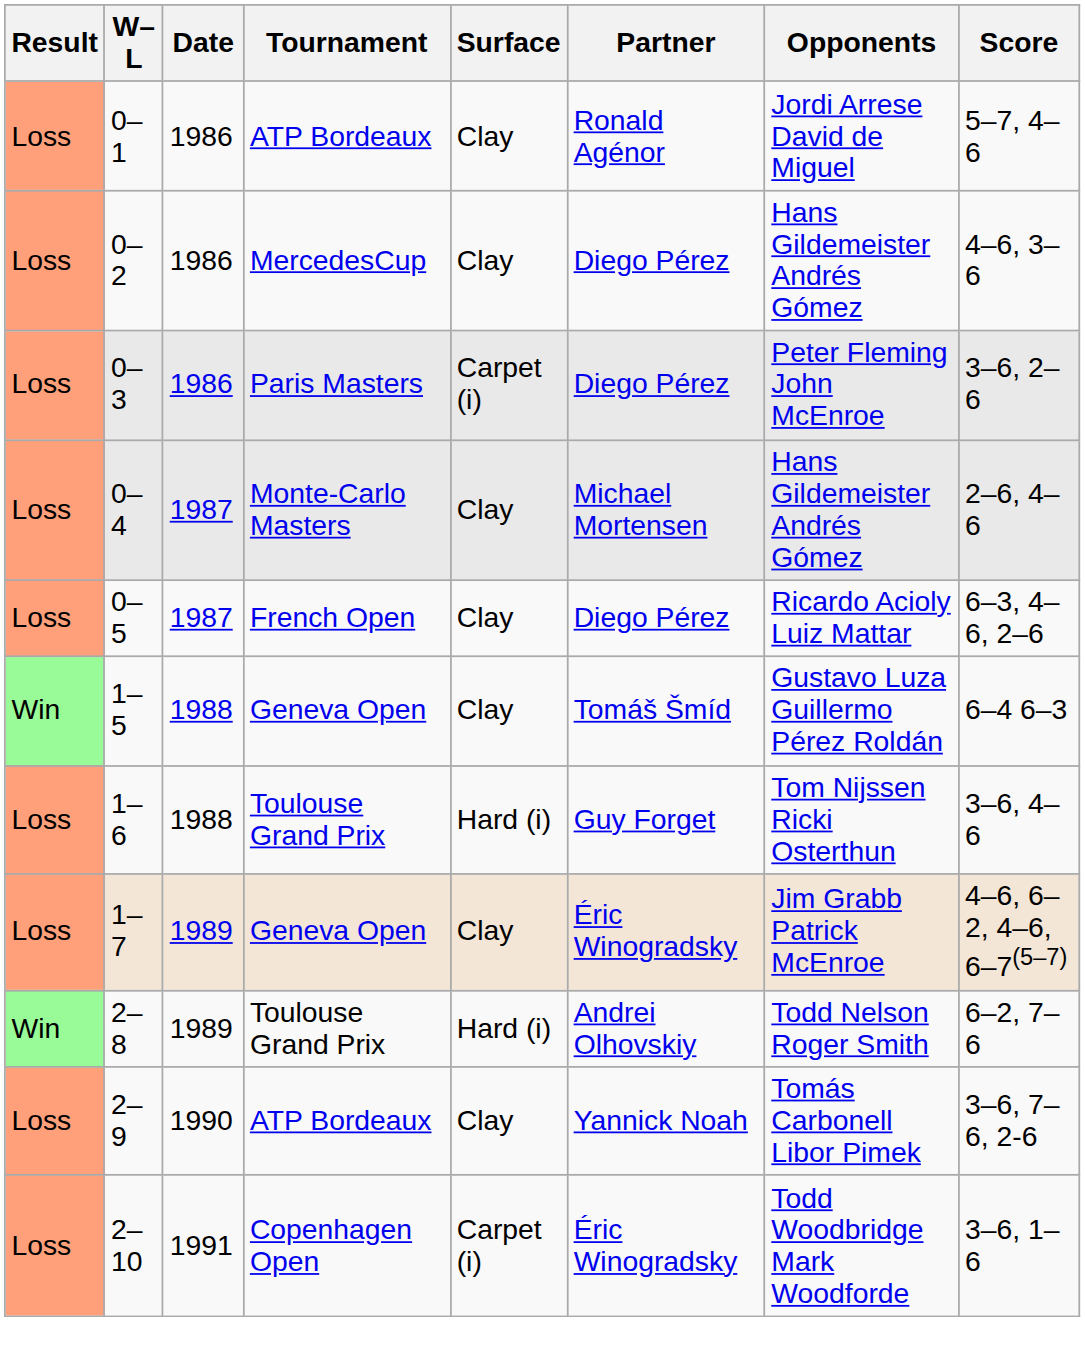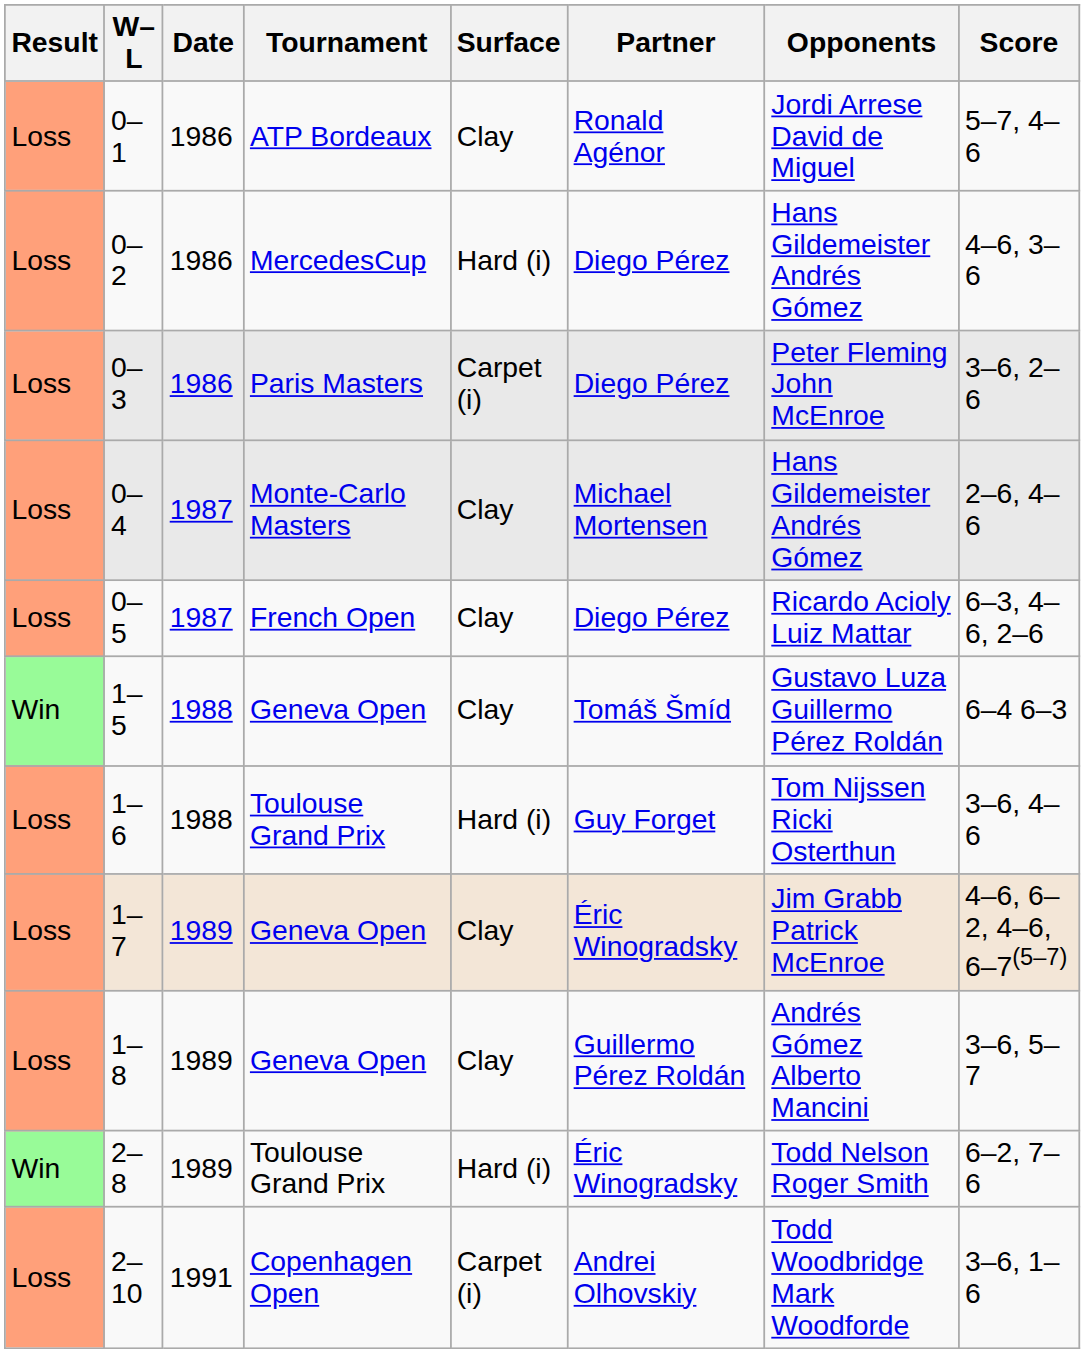 <table class="sortable wikitable">
 <tr style="background:#eeeeee;">
 <th style="width:45px">Result</th>
 <th style="width:35px" class="unsortable">W–L</th>
 <th style="width:50px">Date</th>
 <th style="width:160px">Tournament</th>
 <th style="width:50px">Surface</th>
 <th style="width:165px">Partner</th>
 <th style="width:165px">Opponents</th>
 <th style="width:145px" class="unsortable">Score</th>
 </tr>
 <tr>
 <td style="background:#ffa07a;">Loss</td>
 <td>0–1</td>
 <td>1986</td>
 <td><a href='#'>ATP Bordeaux</a></td>
 <td>Clay</td>
 <td> <a href='#'>Ronald Agénor</a></td>
 <td> <a href='#'>Jordi Arrese</a> <br>  <a href='#'>David de Miguel</a></td>
 <td>5–7, 4–6</td>
 </tr>
 <tr>
 <td style="background:#ffa07a;">Loss</td>
 <td>0–2</td>
 <td>1986</td>
 <td><a href='#'>MercedesCup</a></td>
-<td>Clay</td>
+<td>Hard (i)</td>
 <td> <a href='#'>Diego Pérez</a></td>
 <td> <a href='#'>Hans Gildemeister</a> <br>  <a href='#'>Andrés Gómez</a></td>
 <td>4–6, 3–6</td>
 </tr>
 <tr style="background:#e9e9e9;">
 <td style="background:#ffa07a;">Loss</td>
 <td>0–3</td>
 <td><a href='#'>1986</a></td>
 <td><a href='#'>Paris Masters</a></td>
 <td>Carpet (i)</td>
 <td> <a href='#'>Diego Pérez</a></td>
 <td> <a href='#'>Peter Fleming</a> <br>  <a href='#'>John McEnroe</a></td>
 <td>3–6, 2–6</td>
 </tr>
 <tr style="background:#e9e9e9;">
 <td style="background:#ffa07a;">Loss</td>
 <td>0–4</td>
 <td><a href='#'>1987</a></td>
 <td><a href='#'>Monte-Carlo Masters</a></td>
 <td>Clay</td>
 <td> <a href='#'>Michael Mortensen</a></td>
 <td> <a href='#'>Hans Gildemeister</a> <br>  <a href='#'>Andrés Gómez</a></td>
 <td>2–6, 4–6</td>
 </tr>
 <tr>
 <td style="background:#ffa07a;">Loss</td>
 <td>0–5</td>
 <td><a href='#'>1987</a></td>
 <td><a href='#'>French Open</a></td>
 <td>Clay</td>
 <td> <a href='#'>Diego Pérez</a></td>
 <td> <a href='#'>Ricardo Acioly</a> <br>  <a href='#'>Luiz Mattar</a></td>
 <td>6–3, 4–6, 2–6</td>
 </tr>
 <tr>
 <td style="background:#98fb98;">Win</td>
 <td>1–5</td>
 <td><a href='#'>1988</a></td>
 <td><a href='#'>Geneva Open</a></td>
 <td>Clay</td>
 <td> <a href='#'>Tomáš Šmíd</a></td>
 <td> <a href='#'>Gustavo Luza</a> <br>  <a href='#'>Guillermo Pérez Roldán</a></td>
 <td>6–4 6–3</td>
 </tr>
 <tr>
 <td style="background:#ffa07a;">Loss</td>
 <td>1–6</td>
 <td>1988</td>
 <td><a href='#'>Toulouse Grand Prix</a></td>
 <td>Hard (i)</td>
 <td> <a href='#'>Guy Forget</a></td>
 <td> <a href='#'>Tom Nijssen</a> <br>  <a href='#'>Ricki Osterthun</a></td>
 <td>3–6, 4–6</td>
 </tr>
 <tr style="background:#f3e6d7;">
 <td style="background:#ffa07a;">Loss</td>
 <td>1–7</td>
 <td><a href='#'>1989</a></td>
 <td><a href='#'>Geneva Open</a></td>
 <td>Clay</td>
 <td> <a href='#'>Éric Winogradsky</a></td>
 <td> <a href='#'>Jim Grabb</a> <br>  <a href='#'>Patrick McEnroe</a></td>
 <td>4–6, 6–2, 4–6, 6–7<sup>(5–7)</sup></td>
 </tr>
 <tr>
+<td style="background:#ffa07a;">Loss</td>
+<td>1–8</td>
+<td>1989</td>
+<td><a href='#'>Geneva Open</a></td>
+<td>Clay</td>
+<td> <a href='#'>Guillermo Pérez Roldán</a></td>
+<td> <a href='#'>Andrés Gómez</a> <br>  <a href='#'>Alberto Mancini</a></td>
+<td>3–6, 5–7</td>
+</tr>
+<tr>
 <td style="background:#98fb98;">Win</td>
 <td>2–8</td>
 <td>1989</td>
 <td>Toulouse Grand Prix</td>
 <td>Hard (i)</td>
-<td> <a href='#'>Andrei Olhovskiy</a></td>
+<td> <a href='#'>Éric Winogradsky</a></td>
 <td> <a href='#'>Todd Nelson</a> <br>  <a href='#'>Roger Smith</a></td>
 <td>6–2, 7–6</td>
-</tr>
-<tr>
-<td style="background:#ffa07a;">Loss</td>
-<td>2–9</td>
-<td>1990</td>
-<td><a href='#'>ATP Bordeaux</a></td>
-<td>Clay</td>
-<td> <a href='#'>Yannick Noah</a></td>
-<td> <a href='#'>Tomás Carbonell</a> <br>  <a href='#'>Libor Pimek</a></td>
-<td>3–6, 7–6, 2-6</td>
 </tr>
 <tr>
 <td style="background:#ffa07a;">Loss</td>
 <td>2–10</td>
 <td>1991</td>
 <td><a href='#'>Copenhagen Open</a></td>
 <td>Carpet (i)</td>
-<td> <a href='#'>Éric Winogradsky</a></td>
+<td> <a href='#'>Andrei Olhovskiy</a></td>
 <td> <a href='#'>Todd Woodbridge</a> <br>  <a href='#'>Mark Woodforde</a></td>
 <td>3–6, 1–6</td>
 </tr>
 </table>
